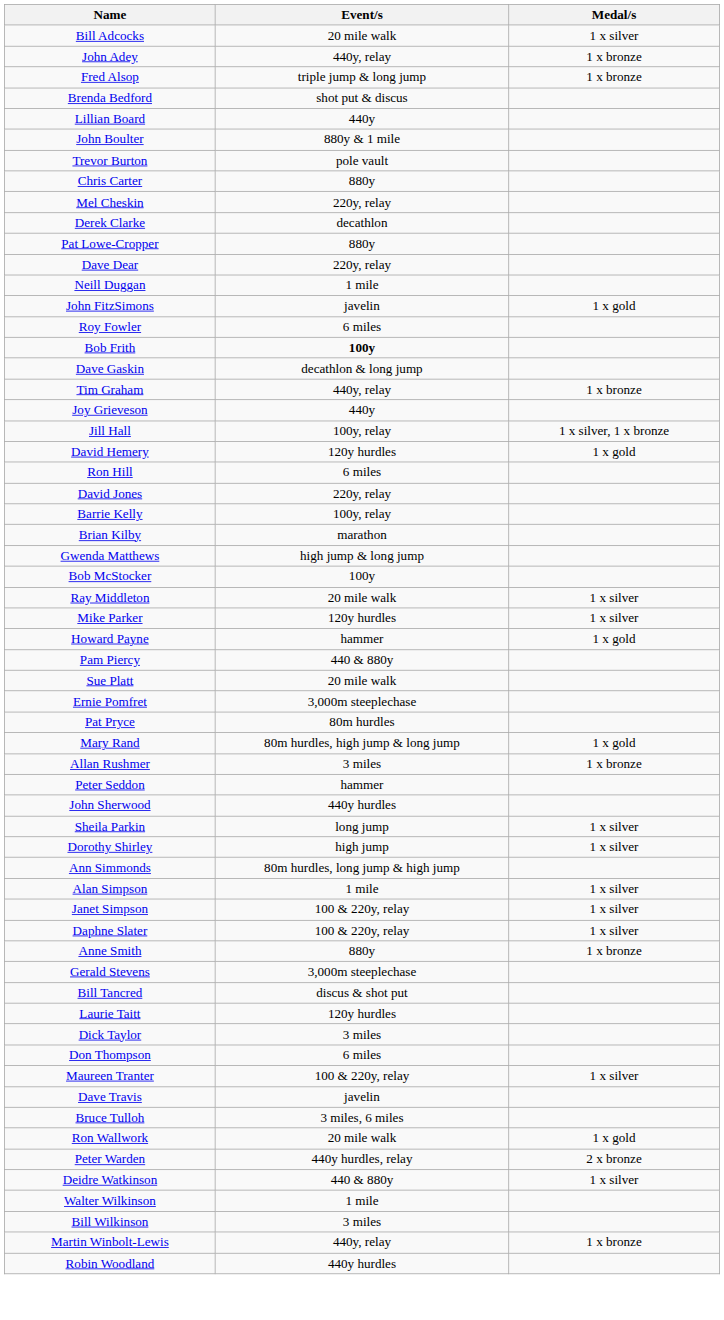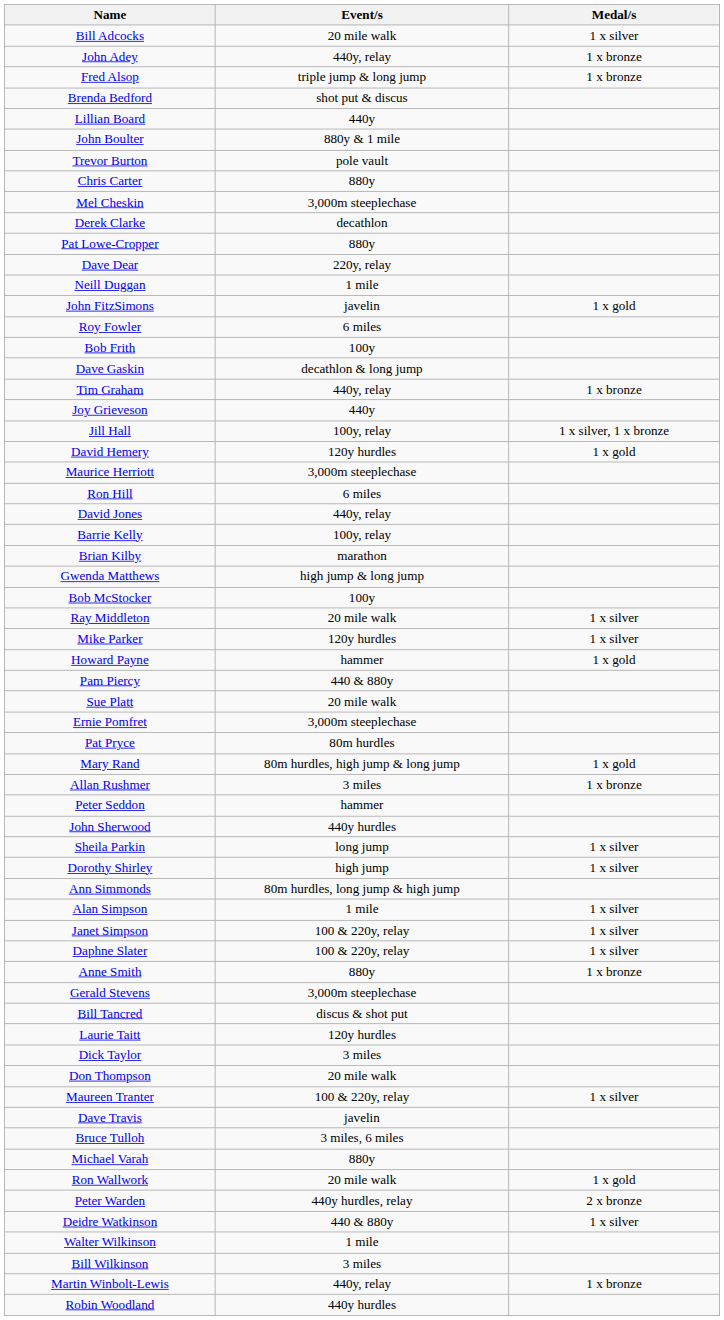 <table class="wikitable" style="text-align: center">
 <tr>
 <th width=250>Name</th>
 <th width=350>Event/s</th>
 <th width=250>Medal/s</th>
 </tr>
 <tr>
 <td><a href='#'>Bill Adcocks</a></td>
 <td>20 mile walk</td>
 <td>1 x silver</td>
 </tr>
 <tr>
 <td><a href='#'>John Adey</a></td>
 <td>440y, relay</td>
 <td>1 x bronze</td>
 </tr>
 <tr>
 <td><a href='#'>Fred Alsop</a></td>
 <td>triple jump & long jump</td>
 <td>1 x bronze</td>
 </tr>
 <tr>
 <td><a href='#'>Brenda Bedford</a></td>
 <td>shot put & discus</td>
 <td></td>
 </tr>
 <tr>
 <td><a href='#'>Lillian Board</a></td>
 <td>440y</td>
 <td></td>
 </tr>
 <tr>
 <td><a href='#'>John Boulter</a></td>
 <td>880y & 1 mile</td>
 <td></td>
 </tr>
 <tr>
 <td><a href='#'>Trevor Burton</a></td>
 <td>pole vault</td>
 <td></td>
 </tr>
 <tr>
 <td><a href='#'>Chris Carter</a></td>
 <td>880y</td>
 <td></td>
 </tr>
 <tr>
 <td><a href='#'>Mel Cheskin</a></td>
-<td>220y, relay</td>
+<td>3,000m steeplechase</td>
 <td></td>
 </tr>
 <tr>
 <td><a href='#'>Derek Clarke</a></td>
 <td>decathlon</td>
 <td></td>
 </tr>
 <tr>
 <td><a href='#'>Pat Lowe-Cropper</a></td>
 <td>880y</td>
 <td></td>
 </tr>
 <tr>
 <td><a href='#'>Dave Dear</a></td>
 <td>220y, relay</td>
 <td></td>
 </tr>
 <tr>
 <td><a href='#'>Neill Duggan</a></td>
 <td>1 mile</td>
 <td></td>
 </tr>
 <tr>
 <td><a href='#'>John FitzSimons</a></td>
 <td>javelin</td>
 <td>1 x gold</td>
 </tr>
 <tr>
 <td><a href='#'>Roy Fowler</a></td>
 <td>6 miles</td>
 <td></td>
 </tr>
 <tr>
 <td><a href='#'>Bob Frith</a></td>
-<td><strong>100y</strong></td>
+<td>100y</td>
 <td></td>
 </tr>
 <tr>
 <td><a href='#'>Dave Gaskin</a></td>
 <td>decathlon & long jump</td>
 <td></td>
 </tr>
 <tr>
 <td><a href='#'>Tim Graham</a></td>
 <td>440y, relay</td>
 <td>1 x bronze</td>
 </tr>
 <tr>
 <td><a href='#'>Joy Grieveson</a></td>
 <td>440y</td>
 <td></td>
 </tr>
 <tr>
 <td><a href='#'>Jill Hall</a></td>
 <td>100y, relay</td>
 <td>1 x silver, 1 x bronze</td>
 </tr>
 <tr>
 <td><a href='#'>David Hemery</a></td>
 <td>120y hurdles</td>
 <td>1 x gold</td>
 </tr>
 <tr>
+<td><a href='#'>Maurice Herriott</a></td>
+<td>3,000m steeplechase</td>
+<td></td>
+</tr>
+<tr>
 <td><a href='#'>Ron Hill</a></td>
 <td>6 miles</td>
 <td></td>
 </tr>
 <tr>
 <td><a href='#'>David Jones</a></td>
-<td>220y, relay</td>
+<td>440y, relay</td>
 <td></td>
 </tr>
 <tr>
 <td><a href='#'>Barrie Kelly</a></td>
 <td>100y, relay</td>
 <td></td>
 </tr>
 <tr>
 <td><a href='#'>Brian Kilby</a></td>
 <td>marathon</td>
 <td></td>
 </tr>
 <tr>
 <td><a href='#'>Gwenda Matthews</a></td>
 <td>high jump & long jump</td>
 <td></td>
 </tr>
 <tr>
 <td><a href='#'>Bob McStocker</a></td>
 <td>100y</td>
 <td></td>
 </tr>
 <tr>
 <td><a href='#'>Ray Middleton</a></td>
 <td>20 mile walk</td>
 <td>1 x silver</td>
 </tr>
 <tr>
 <td><a href='#'>Mike Parker</a></td>
 <td>120y hurdles</td>
 <td>1 x silver</td>
 </tr>
 <tr>
 <td><a href='#'>Howard Payne</a></td>
 <td>hammer</td>
 <td>1 x gold</td>
 </tr>
 <tr>
 <td><a href='#'>Pam Piercy</a></td>
 <td>440 & 880y</td>
 <td></td>
 </tr>
 <tr>
 <td><a href='#'>Sue Platt</a></td>
 <td>20 mile walk</td>
 <td></td>
 </tr>
 <tr>
 <td><a href='#'>Ernie Pomfret</a></td>
 <td>3,000m steeplechase</td>
 <td></td>
 </tr>
 <tr>
 <td><a href='#'>Pat Pryce</a></td>
 <td>80m hurdles</td>
 <td></td>
 </tr>
 <tr>
 <td><a href='#'>Mary Rand</a></td>
 <td>80m hurdles, high jump & long jump</td>
 <td>1 x gold</td>
 </tr>
 <tr>
 <td><a href='#'>Allan Rushmer</a></td>
 <td>3 miles</td>
 <td>1 x bronze</td>
 </tr>
 <tr>
 <td><a href='#'>Peter Seddon</a></td>
 <td>hammer</td>
 <td></td>
 </tr>
 <tr>
 <td><a href='#'>John Sherwood</a></td>
 <td>440y hurdles</td>
 <td></td>
 </tr>
 <tr>
 <td><a href='#'>Sheila Parkin</a></td>
 <td>long jump</td>
 <td>1 x silver</td>
 </tr>
 <tr>
 <td><a href='#'>Dorothy Shirley</a></td>
 <td>high jump</td>
 <td>1 x silver</td>
 </tr>
 <tr>
 <td><a href='#'>Ann Simmonds</a></td>
 <td>80m hurdles, long jump & high jump</td>
 <td></td>
 </tr>
 <tr>
 <td><a href='#'>Alan Simpson</a></td>
 <td>1 mile</td>
 <td>1 x silver</td>
 </tr>
 <tr>
 <td><a href='#'>Janet Simpson</a></td>
 <td>100 & 220y, relay</td>
 <td>1 x silver</td>
 </tr>
 <tr>
 <td><a href='#'>Daphne Slater</a></td>
 <td>100 & 220y, relay</td>
 <td>1 x silver</td>
 </tr>
 <tr>
 <td><a href='#'>Anne Smith</a></td>
 <td>880y</td>
 <td>1 x bronze</td>
 </tr>
 <tr>
 <td><a href='#'>Gerald Stevens</a></td>
 <td>3,000m steeplechase</td>
 <td></td>
 </tr>
 <tr>
 <td><a href='#'>Bill Tancred</a></td>
 <td>discus & shot put</td>
 <td></td>
 </tr>
 <tr>
 <td><a href='#'>Laurie Taitt</a></td>
 <td>120y hurdles</td>
 <td></td>
 </tr>
 <tr>
 <td><a href='#'>Dick Taylor</a></td>
 <td>3 miles</td>
 <td></td>
 </tr>
 <tr>
 <td><a href='#'>Don Thompson</a></td>
-<td>6 miles</td>
+<td>20 mile walk</td>
 <td></td>
 </tr>
 <tr>
 <td><a href='#'>Maureen Tranter</a></td>
 <td>100 & 220y, relay</td>
 <td>1 x silver</td>
 </tr>
 <tr>
 <td><a href='#'>Dave Travis</a></td>
 <td>javelin</td>
 <td></td>
 </tr>
 <tr>
 <td><a href='#'>Bruce Tulloh</a></td>
 <td>3 miles, 6 miles</td>
+<td></td>
+</tr>
+<tr>
+<td><a href='#'>Michael Varah</a></td>
+<td>880y</td>
 <td></td>
 </tr>
 <tr>
 <td><a href='#'>Ron Wallwork</a></td>
 <td>20 mile walk</td>
 <td>1 x gold</td>
 </tr>
 <tr>
 <td><a href='#'>Peter Warden</a></td>
 <td>440y hurdles, relay</td>
 <td>2 x bronze</td>
 </tr>
 <tr>
 <td><a href='#'>Deidre Watkinson</a></td>
 <td>440 & 880y</td>
 <td>1 x silver</td>
 </tr>
 <tr>
 <td><a href='#'>Walter Wilkinson</a></td>
 <td>1 mile</td>
 <td></td>
 </tr>
 <tr>
 <td><a href='#'>Bill Wilkinson</a></td>
 <td>3 miles</td>
 <td></td>
 </tr>
 <tr>
 <td><a href='#'>Martin Winbolt-Lewis</a></td>
 <td>440y, relay</td>
 <td>1 x bronze</td>
 </tr>
 <tr>
 <td><a href='#'>Robin Woodland</a></td>
 <td>440y hurdles</td>
 <td></td>
 </tr>
 </table>
